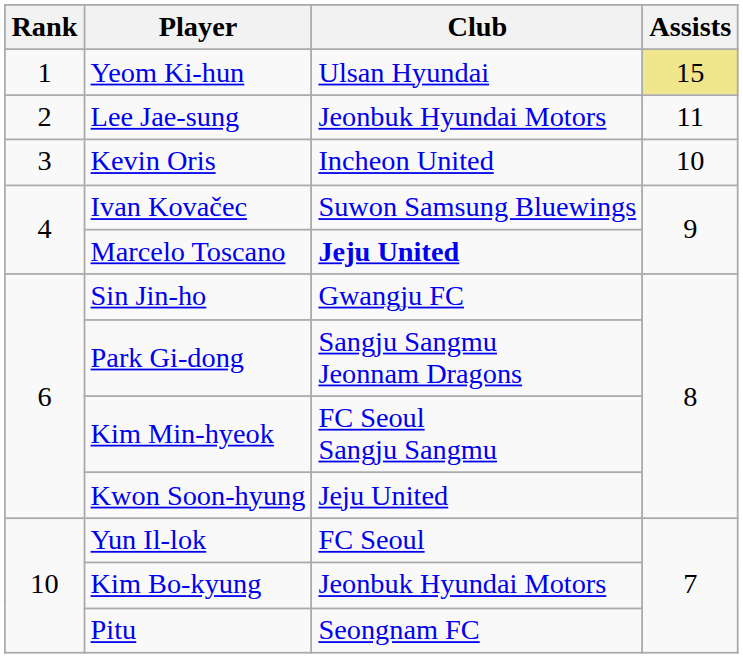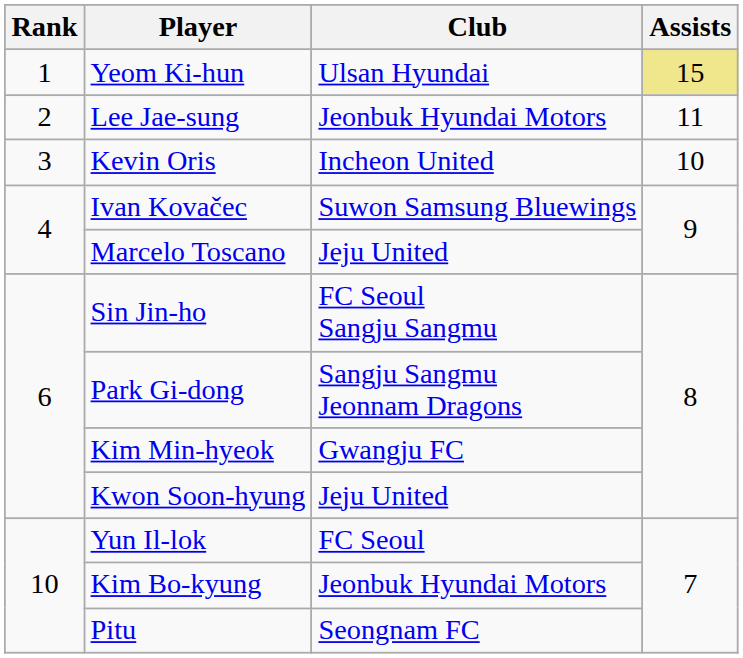 <table class=wikitable>
 <tr>
 <th>Rank</th>
 <th>Player</th>
 <th>Club</th>
 <th>Assists</th>
 </tr>
 <tr>
 <td align="center">1</td>
 <td> <a href='#'>Yeom Ki-hun</a></td>
 <td><a href='#'>Ulsan Hyundai</a></td>
 <td align=center style="background: khaki;">15</td>
 </tr>
 <tr>
 <td align="center">2</td>
 <td> <a href='#'>Lee Jae-sung</a></td>
 <td><a href='#'>Jeonbuk Hyundai Motors</a></td>
 <td align=center>11</td>
 </tr>
 <tr>
 <td align="center">3</td>
 <td> <a href='#'>Kevin Oris</a></td>
 <td><a href='#'>Incheon United</a></td>
 <td align=center>10</td>
 </tr>
 <tr>
 <td align="center" rowspan=2>4</td>
 <td> <a href='#'>Ivan Kovačec</a></td>
 <td><a href='#'>Suwon Samsung Bluewings</a></td>
 <td align=center rowspan=2>9</td>
 </tr>
 <tr>
 <td> <a href='#'>Marcelo Toscano</a></td>
-<td><strong><a href='#'>Jeju United</a></strong></td>
+<td><a href='#'>Jeju United</a></td>
 </tr>
 <tr>
 <td align="center" rowspan=4>6</td>
 <td> <a href='#'>Sin Jin-ho</a></td>
-<td><a href='#'>Gwangju FC</a></td>
+<td><a href='#'>FC Seoul</a><br><a href='#'>Sangju Sangmu</a></td>
 <td align=center rowspan=4>8</td>
 </tr>
 <tr>
 <td> <a href='#'>Park Gi-dong</a></td>
 <td><a href='#'>Sangju Sangmu</a><br><a href='#'>Jeonnam Dragons</a></td>
 </tr>
 <tr>
 <td> <a href='#'>Kim Min-hyeok</a></td>
-<td><a href='#'>FC Seoul</a><br><a href='#'>Sangju Sangmu</a></td>
+<td><a href='#'>Gwangju FC</a></td>
 </tr>
 <tr>
 <td> <a href='#'>Kwon Soon-hyung</a></td>
 <td><a href='#'>Jeju United</a></td>
 </tr>
 <tr>
 <td align="center" rowspan=3>10</td>
 <td> <a href='#'>Yun Il-lok</a></td>
 <td><a href='#'>FC Seoul</a></td>
 <td align=center rowspan=3>7</td>
 </tr>
 <tr>
 <td> <a href='#'>Kim Bo-kyung</a></td>
 <td><a href='#'>Jeonbuk Hyundai Motors</a></td>
 </tr>
 <tr>
 <td> <a href='#'>Pitu</a></td>
 <td><a href='#'>Seongnam FC</a></td>
 </tr>
 </table>
